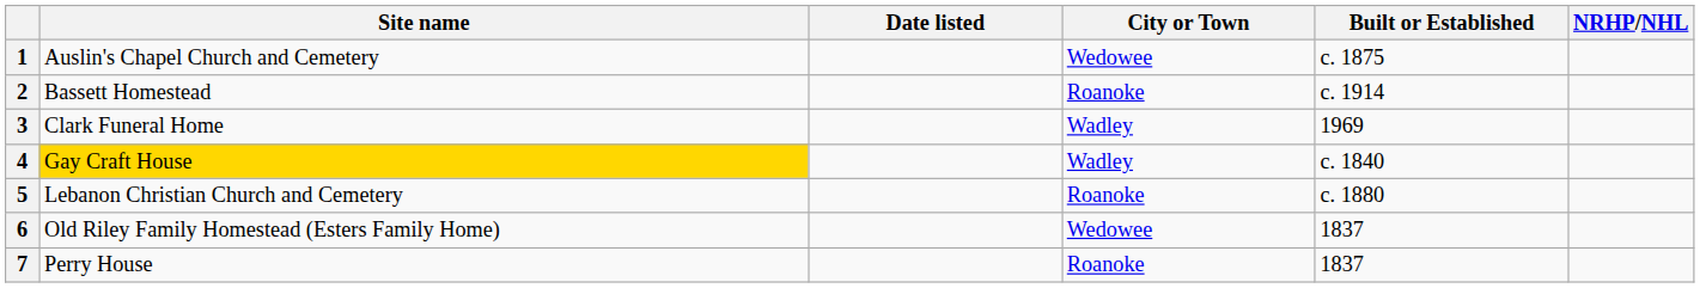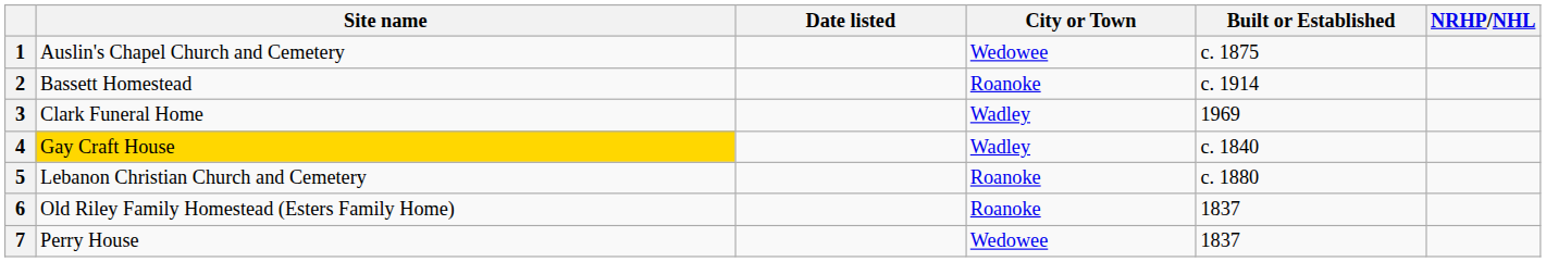 <table class="wikitable" style="width:98%">
 <tr>
 <th width = 2% ></th>
 <th><strong>Site name</strong></th>
 <th width = 15% ><strong>Date listed</strong></th>
 <th width = 15% ><strong>City or Town</strong></th>
 <th width = 15% ><strong>Built or Established</strong></th>
 <th width = 5%  ><strong><a href='#'>NRHP</a>/<a href='#'>NHL</a></strong></th>
 </tr>
 <tr ->
 <th>1</th>
 <td>Auslin's Chapel Church and Cemetery</td>
 <td></td>
 <td><a href='#'>Wedowee</a></td>
 <td>c. 1875</td>
 <td></td>
 </tr>
 <tr ->
 <th>2</th>
 <td>Bassett Homestead</td>
 <td></td>
 <td><a href='#'>Roanoke</a></td>
 <td>c. 1914</td>
 <td></td>
 </tr>
 <tr ->
 <th>3</th>
 <td>Clark Funeral Home</td>
 <td></td>
 <td><a href='#'>Wadley</a></td>
 <td>1969</td>
 <td></td>
 </tr>
 <tr ->
 <th>4</th>
 <td style="background: gold;">Gay Craft House</td>
 <td></td>
 <td><a href='#'>Wadley</a></td>
 <td>c. 1840</td>
 <td></td>
 </tr>
 <tr ->
 <th>5</th>
 <td>Lebanon Christian Church and Cemetery</td>
 <td></td>
 <td><a href='#'>Roanoke</a></td>
 <td>c. 1880</td>
 <td></td>
 </tr>
 <tr ->
 <th>6</th>
 <td>Old Riley Family Homestead (Esters Family Home)</td>
 <td></td>
-<td><a href='#'>Wedowee</a></td>
+<td><a href='#'>Roanoke</a></td>
 <td>1837</td>
 <td></td>
 </tr>
 <tr ->
 <th>7</th>
 <td>Perry House</td>
 <td></td>
-<td><a href='#'>Roanoke</a></td>
+<td><a href='#'>Wedowee</a></td>
 <td>1837</td>
 <td></td>
 </tr>
 </table>
